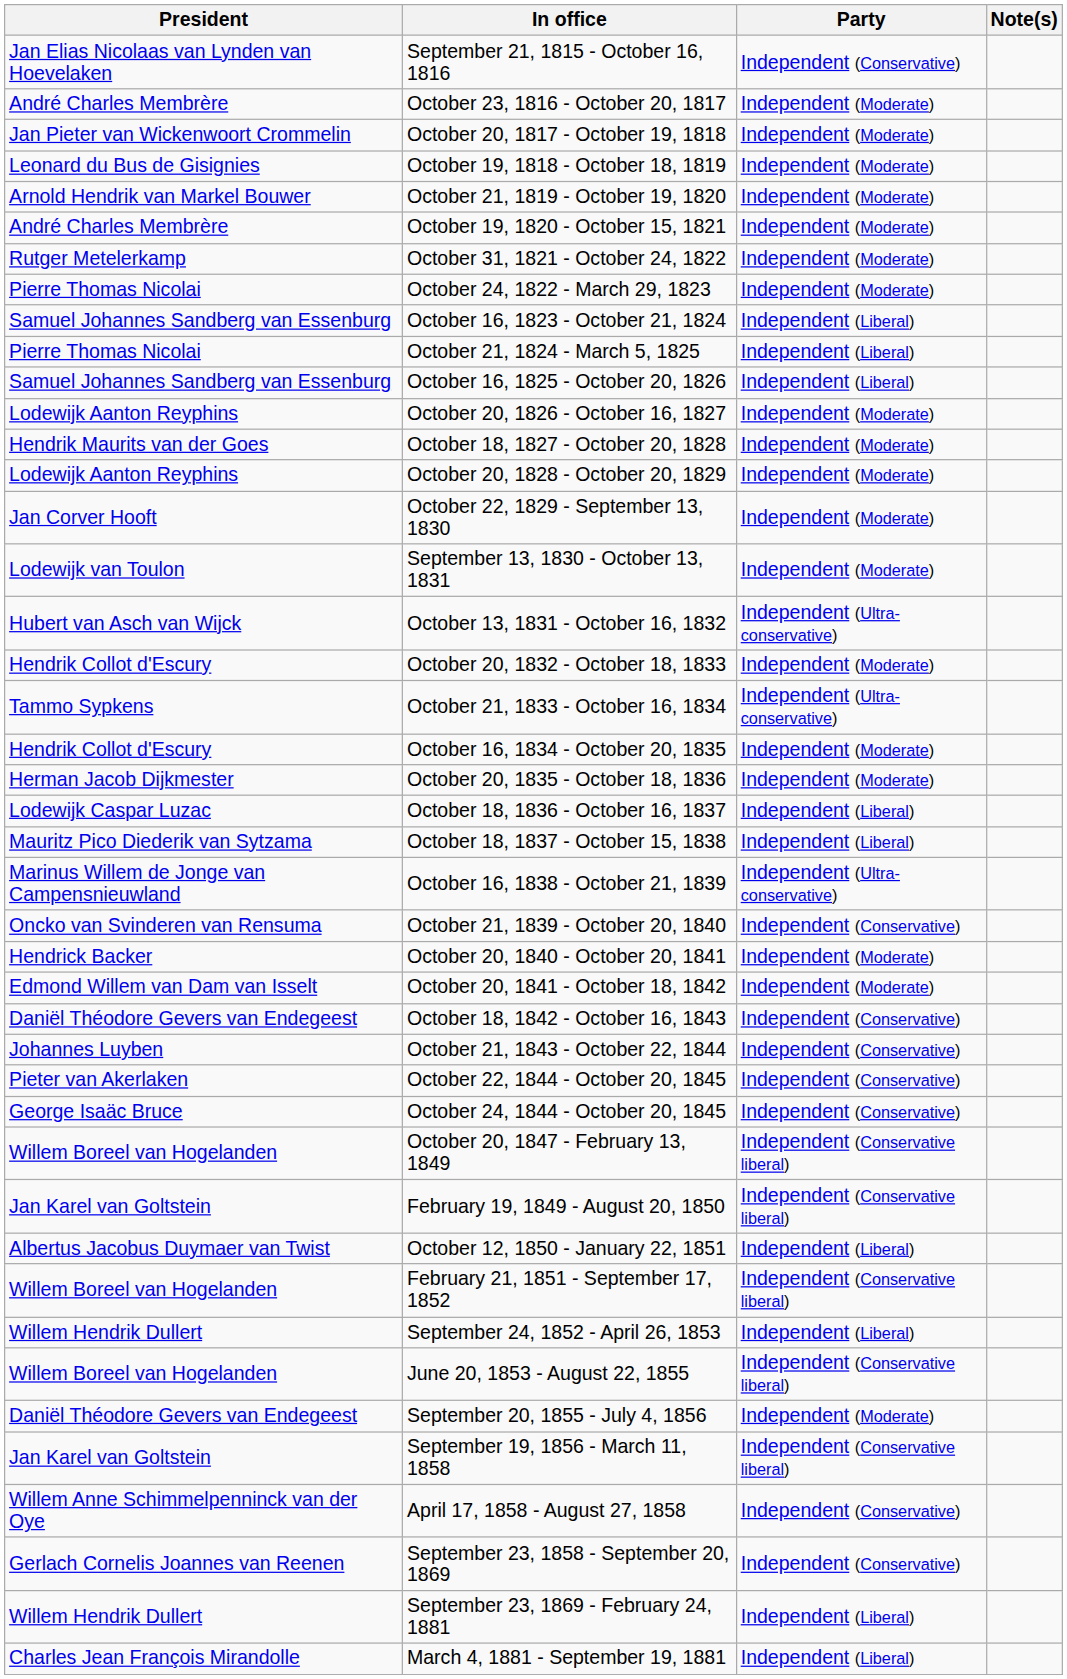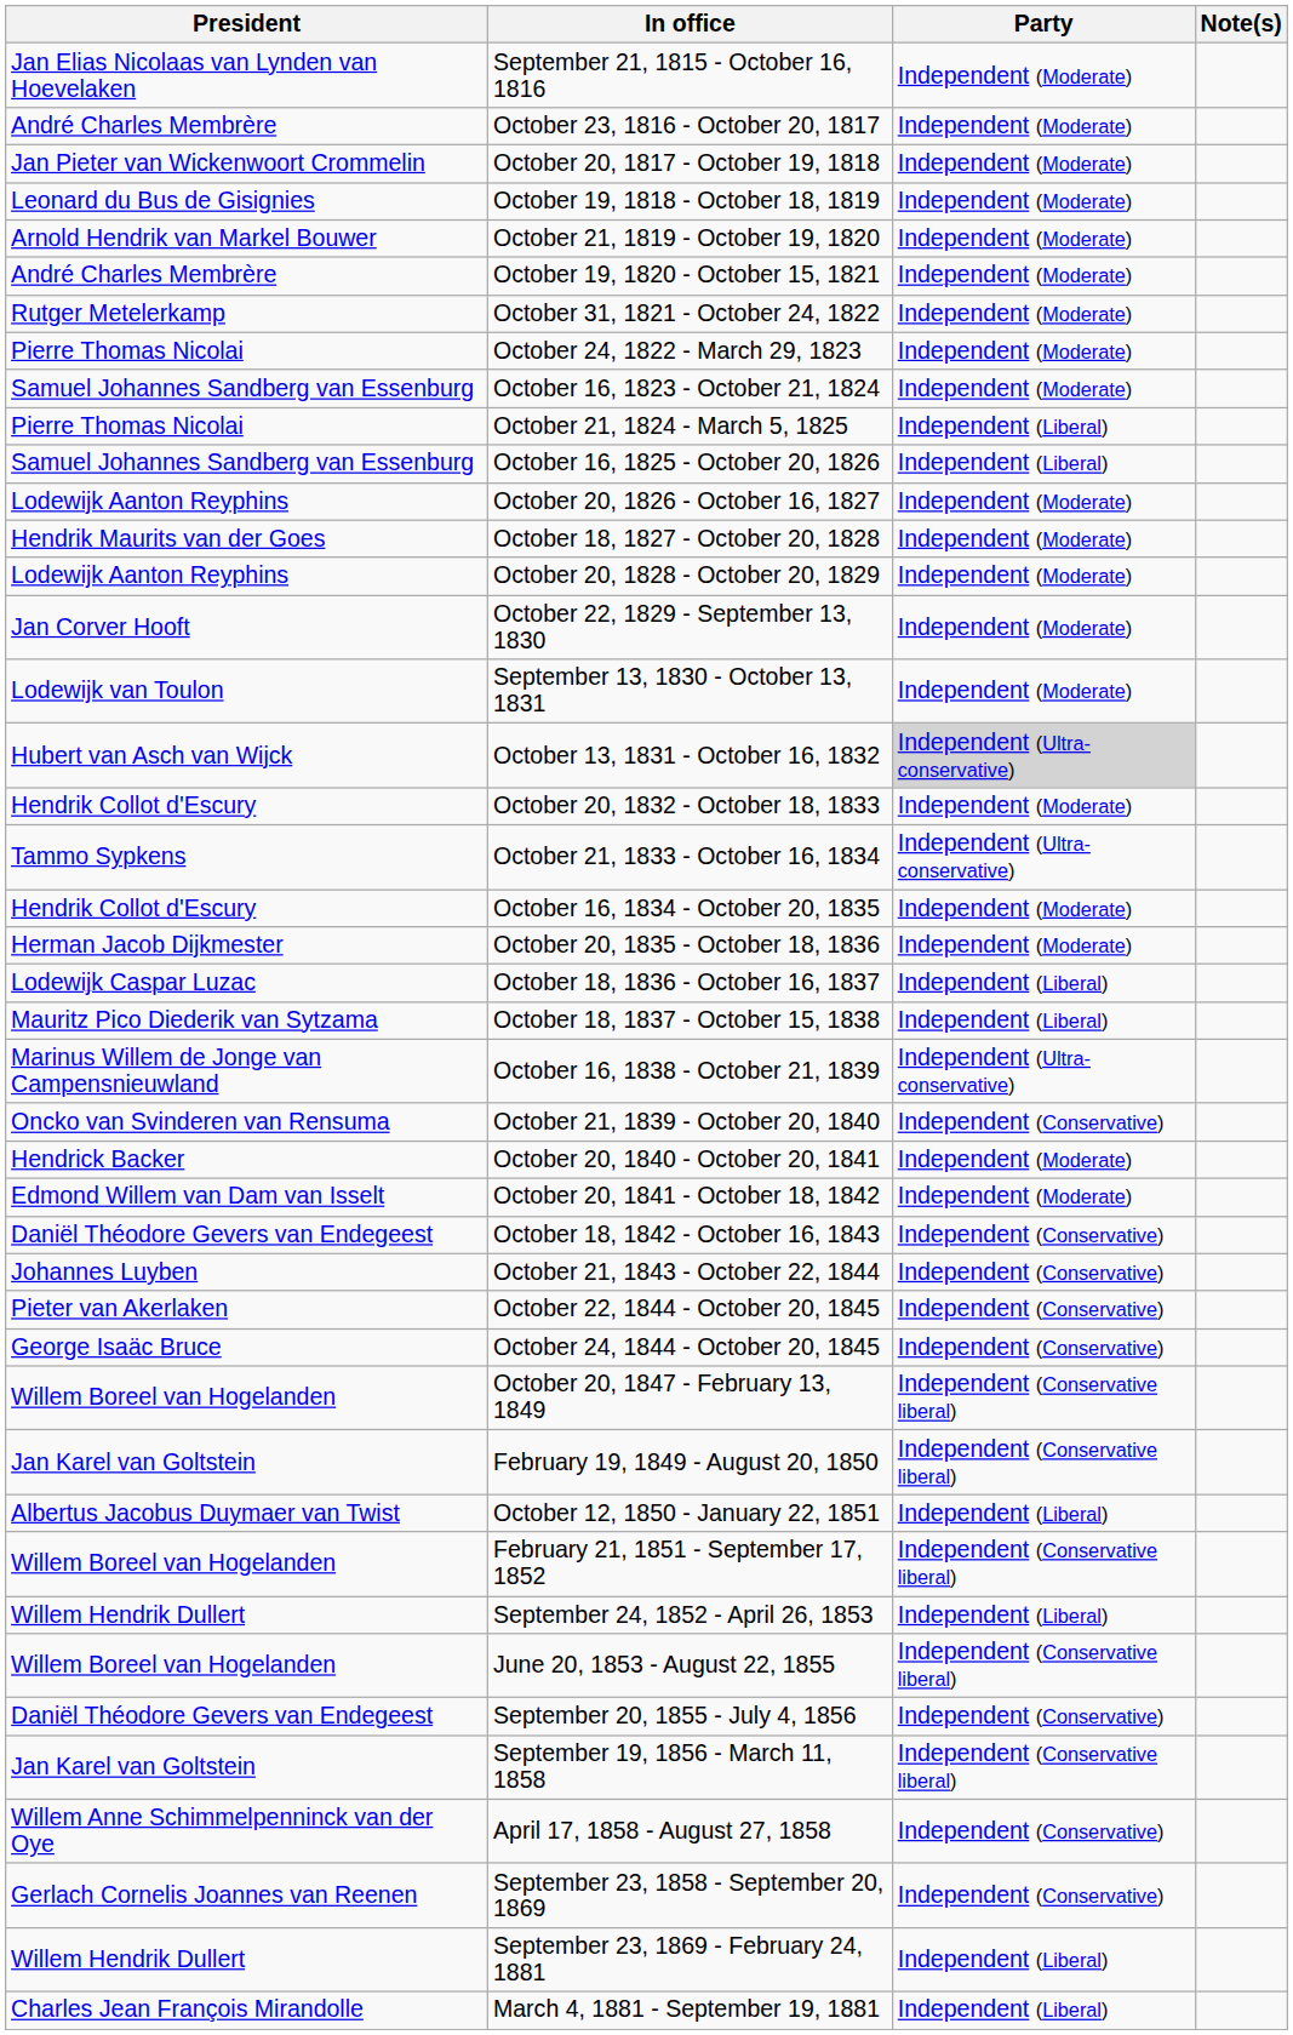 <table class="wikitable">
 <tr>
 <th>President</th>
 <th>In office</th>
 <th>Party</th>
 <th>Note(s)</th>
 </tr>
 <tr>
 <td><a href='#'>Jan Elias Nicolaas van Lynden van Hoevelaken</a></td>
 <td>September 21, 1815 - October 16, 1816</td>
-<td><a href='#'>Independent</a> <small>(<a href='#'>Conservative</a>)</small></td>
+<td><a href='#'>Independent</a> <small>(<a href='#'>Moderate</a>)</small></td>
 <td></td>
 </tr>
 <tr>
 <td><a href='#'>André Charles Membrère</a></td>
 <td>October 23, 1816 - October 20, 1817</td>
 <td><a href='#'>Independent</a> <small>(<a href='#'>Moderate</a>)</small></td>
 <td></td>
 </tr>
 <tr>
 <td><a href='#'>Jan Pieter van Wickenwoort Crommelin</a></td>
 <td>October 20, 1817 - October 19, 1818</td>
 <td><a href='#'>Independent</a> <small>(<a href='#'>Moderate</a>)</small></td>
 <td></td>
 </tr>
 <tr>
 <td><a href='#'>Leonard du Bus de Gisignies</a></td>
 <td>October 19, 1818 - October 18, 1819</td>
 <td><a href='#'>Independent</a> <small>(<a href='#'>Moderate</a>)</small></td>
 <td></td>
 </tr>
 <tr>
 <td><a href='#'>Arnold Hendrik van Markel Bouwer</a></td>
 <td>October 21, 1819 - October 19, 1820</td>
 <td><a href='#'>Independent</a> <small>(<a href='#'>Moderate</a>)</small></td>
 <td></td>
 </tr>
 <tr>
 <td><a href='#'>André Charles Membrère</a></td>
 <td>October 19, 1820 - October 15, 1821</td>
 <td><a href='#'>Independent</a> <small>(<a href='#'>Moderate</a>)</small></td>
 <td></td>
 </tr>
 <tr>
 <td><a href='#'>Rutger Metelerkamp</a></td>
 <td>October 31, 1821 - October 24, 1822</td>
 <td><a href='#'>Independent</a> <small>(<a href='#'>Moderate</a>)</small></td>
 <td></td>
 </tr>
 <tr>
 <td><a href='#'>Pierre Thomas Nicolai</a></td>
 <td>October 24, 1822 - March 29, 1823</td>
 <td><a href='#'>Independent</a> <small>(<a href='#'>Moderate</a>)</small></td>
 <td></td>
 </tr>
 <tr>
 <td><a href='#'>Samuel Johannes Sandberg van Essenburg</a></td>
 <td>October 16, 1823 - October 21, 1824</td>
-<td><a href='#'>Independent</a> <small>(<a href='#'>Liberal</a>)</small></td>
+<td><a href='#'>Independent</a> <small>(<a href='#'>Moderate</a>)</small></td>
 <td></td>
 </tr>
 <tr>
 <td><a href='#'>Pierre Thomas Nicolai</a></td>
 <td>October 21, 1824 - March 5, 1825</td>
 <td><a href='#'>Independent</a> <small>(<a href='#'>Liberal</a>)</small></td>
 <td></td>
 </tr>
 <tr>
 <td><a href='#'>Samuel Johannes Sandberg van Essenburg</a></td>
 <td>October 16, 1825 - October 20, 1826</td>
 <td><a href='#'>Independent</a> <small>(<a href='#'>Liberal</a>)</small></td>
 <td></td>
 </tr>
 <tr>
 <td><a href='#'>Lodewijk Aanton Reyphins</a></td>
 <td>October 20, 1826 - October 16, 1827</td>
 <td><a href='#'>Independent</a> <small>(<a href='#'>Moderate</a>)</small></td>
 <td></td>
 </tr>
 <tr>
 <td><a href='#'>Hendrik Maurits van der Goes</a></td>
 <td>October 18, 1827 - October 20, 1828</td>
 <td><a href='#'>Independent</a> <small>(<a href='#'>Moderate</a>)</small></td>
 <td></td>
 </tr>
 <tr>
 <td><a href='#'>Lodewijk Aanton Reyphins</a></td>
 <td>October 20, 1828 - October 20, 1829</td>
 <td><a href='#'>Independent</a> <small>(<a href='#'>Moderate</a>)</small></td>
 <td></td>
 </tr>
 <tr>
 <td><a href='#'>Jan Corver Hooft</a></td>
 <td>October 22, 1829 - September 13, 1830</td>
 <td><a href='#'>Independent</a> <small>(<a href='#'>Moderate</a>)</small></td>
 <td></td>
 </tr>
 <tr>
 <td><a href='#'>Lodewijk van Toulon</a></td>
 <td>September 13, 1830 - October 13, 1831</td>
 <td><a href='#'>Independent</a> <small>(<a href='#'>Moderate</a>)</small></td>
 <td></td>
 </tr>
 <tr>
 <td><a href='#'>Hubert van Asch van Wijck</a></td>
 <td>October 13, 1831 - October 16, 1832</td>
-<td><a href='#'>Independent</a> <small>(<a href='#'>Ultra-conservative</a>)</small></td>
+<td style="background: lightgrey;"><a href='#'>Independent</a> <small>(<a href='#'>Ultra-conservative</a>)</small></td>
 <td></td>
 </tr>
 <tr>
 <td><a href='#'>Hendrik Collot d'Escury</a></td>
 <td>October 20, 1832 - October 18, 1833</td>
 <td><a href='#'>Independent</a> <small>(<a href='#'>Moderate</a>)</small></td>
 <td></td>
 </tr>
 <tr>
 <td><a href='#'>Tammo Sypkens</a></td>
 <td>October 21, 1833 - October 16, 1834</td>
 <td><a href='#'>Independent</a> <small>(<a href='#'>Ultra-conservative</a>)</small></td>
 <td></td>
 </tr>
 <tr>
 <td><a href='#'>Hendrik Collot d'Escury</a></td>
 <td>October 16, 1834 - October 20, 1835</td>
 <td><a href='#'>Independent</a> <small>(<a href='#'>Moderate</a>)</small></td>
 <td></td>
 </tr>
 <tr>
 <td><a href='#'>Herman Jacob Dijkmester</a></td>
 <td>October 20, 1835 - October 18, 1836</td>
 <td><a href='#'>Independent</a> <small>(<a href='#'>Moderate</a>)</small></td>
 <td></td>
 </tr>
 <tr>
 <td><a href='#'>Lodewijk Caspar Luzac</a></td>
 <td>October 18, 1836 - October 16, 1837</td>
 <td><a href='#'>Independent</a> <small>(<a href='#'>Liberal</a>)</small></td>
 <td></td>
 </tr>
 <tr>
 <td><a href='#'>Mauritz Pico Diederik van Sytzama</a></td>
 <td>October 18, 1837 - October 15, 1838</td>
 <td><a href='#'>Independent</a> <small>(<a href='#'>Liberal</a>)</small></td>
 <td></td>
 </tr>
 <tr>
 <td><a href='#'>Marinus Willem de Jonge van Campensnieuwland</a></td>
 <td>October 16, 1838 - October 21, 1839</td>
 <td><a href='#'>Independent</a> <small>(<a href='#'>Ultra-conservative</a>)</small></td>
 <td></td>
 </tr>
 <tr>
 <td><a href='#'>Oncko van Svinderen van Rensuma</a></td>
 <td>October 21, 1839 - October 20, 1840</td>
 <td><a href='#'>Independent</a> <small>(<a href='#'>Conservative</a>)</small></td>
 <td></td>
 </tr>
 <tr>
 <td><a href='#'>Hendrick Backer</a></td>
 <td>October 20, 1840 - October 20, 1841</td>
 <td><a href='#'>Independent</a> <small>(<a href='#'>Moderate</a>)</small></td>
 <td></td>
 </tr>
 <tr>
 <td><a href='#'>Edmond Willem van Dam van Isselt</a></td>
 <td>October 20, 1841 - October 18, 1842</td>
 <td><a href='#'>Independent</a> <small>(<a href='#'>Moderate</a>)</small></td>
 <td></td>
 </tr>
 <tr>
 <td><a href='#'>Daniël Théodore Gevers van Endegeest</a></td>
 <td>October 18, 1842 - October 16, 1843</td>
 <td><a href='#'>Independent</a> <small>(<a href='#'>Conservative</a>)</small></td>
 <td></td>
 </tr>
 <tr>
 <td><a href='#'>Johannes Luyben</a></td>
 <td>October 21, 1843 - October 22, 1844</td>
 <td><a href='#'>Independent</a> <small>(<a href='#'>Conservative</a>)</small></td>
 <td></td>
 </tr>
 <tr>
 <td><a href='#'>Pieter van Akerlaken</a></td>
 <td>October 22, 1844 - October 20, 1845</td>
 <td><a href='#'>Independent</a> <small>(<a href='#'>Conservative</a>)</small></td>
 <td></td>
 </tr>
 <tr>
 <td><a href='#'>George Isaäc Bruce</a></td>
 <td>October 24, 1844 - October 20, 1845</td>
 <td><a href='#'>Independent</a> <small>(<a href='#'>Conservative</a>)</small></td>
 <td></td>
 </tr>
 <tr>
 <td><a href='#'>Willem Boreel van Hogelanden</a></td>
 <td>October 20, 1847 - February 13, 1849</td>
 <td><a href='#'>Independent</a> <small>(<a href='#'>Conservative liberal</a>)</small></td>
 <td></td>
 </tr>
 <tr>
 <td><a href='#'>Jan Karel van Goltstein</a></td>
 <td>February 19, 1849 - August 20, 1850</td>
 <td><a href='#'>Independent</a> <small>(<a href='#'>Conservative liberal</a>)</small></td>
 <td></td>
 </tr>
 <tr>
 <td><a href='#'>Albertus Jacobus Duymaer van Twist</a></td>
 <td>October 12, 1850 - January 22, 1851</td>
 <td><a href='#'>Independent</a> <small>(<a href='#'>Liberal</a>)</small></td>
 <td></td>
 </tr>
 <tr>
 <td><a href='#'>Willem Boreel van Hogelanden</a></td>
 <td>February 21, 1851 - September 17, 1852</td>
 <td><a href='#'>Independent</a> <small>(<a href='#'>Conservative liberal</a>)</small></td>
 <td></td>
 </tr>
 <tr>
 <td><a href='#'>Willem Hendrik Dullert</a></td>
 <td>September 24, 1852 - April 26, 1853</td>
 <td><a href='#'>Independent</a> <small>(<a href='#'>Liberal</a>)</small></td>
 <td></td>
 </tr>
 <tr>
 <td><a href='#'>Willem Boreel van Hogelanden</a></td>
 <td>June 20, 1853 - August 22, 1855</td>
 <td><a href='#'>Independent</a> <small>(<a href='#'>Conservative liberal</a>)</small></td>
 <td></td>
 </tr>
 <tr>
 <td><a href='#'>Daniël Théodore Gevers van Endegeest</a></td>
 <td>September 20, 1855 - July 4, 1856</td>
-<td><a href='#'>Independent</a> <small>(<a href='#'>Moderate</a>)</small></td>
+<td><a href='#'>Independent</a> <small>(<a href='#'>Conservative</a>)</small></td>
 <td></td>
 </tr>
 <tr>
 <td><a href='#'>Jan Karel van Goltstein</a></td>
 <td>September 19, 1856 - March 11, 1858</td>
 <td><a href='#'>Independent</a> <small>(<a href='#'>Conservative liberal</a>)</small></td>
 <td></td>
 </tr>
 <tr>
 <td><a href='#'>Willem Anne Schimmelpenninck van der Oye</a></td>
 <td>April 17, 1858 - August 27, 1858</td>
 <td><a href='#'>Independent</a> <small>(<a href='#'>Conservative</a>)</small></td>
 <td></td>
 </tr>
 <tr>
 <td><a href='#'>Gerlach Cornelis Joannes van Reenen</a></td>
 <td>September 23, 1858 - September 20, 1869</td>
 <td><a href='#'>Independent</a> <small>(<a href='#'>Conservative</a>)</small></td>
 <td></td>
 </tr>
 <tr>
 <td><a href='#'>Willem Hendrik Dullert</a></td>
 <td>September 23, 1869 - February 24, 1881</td>
 <td><a href='#'>Independent</a> <small>(<a href='#'>Liberal</a>)</small></td>
 <td></td>
 </tr>
 <tr>
 <td><a href='#'>Charles Jean François Mirandolle</a></td>
 <td>March 4, 1881 - September 19, 1881</td>
 <td><a href='#'>Independent</a> <small>(<a href='#'>Liberal</a>)</small></td>
 <td></td>
 </tr>
 <tr>
 </tr>
 </table>
